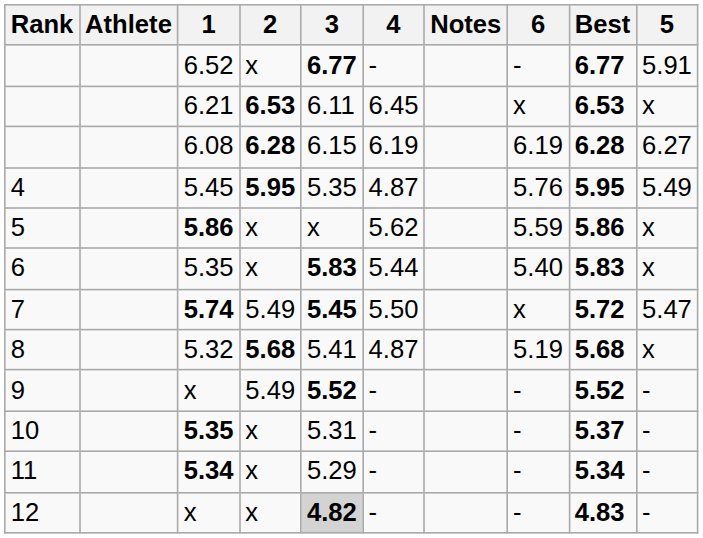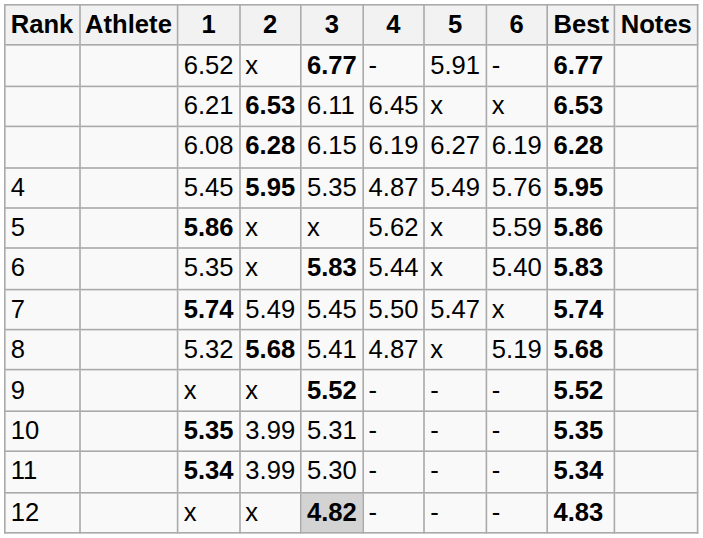 <table class="wikitable sortable" style="text-align:left">
 <tr>
 <th>Rank</th>
 <th>Athlete</th>
 <th>1</th>
 <th>2</th>
 <th>3</th>
 <th>4</th>
-<th>Notes</th>
+<th>5</th>
 <th>6</th>
 <th>Best</th>
-<th>5</th>
+<th>Notes</th>
 </tr>
 <tr>
 <td></td>
 <td></td>
 <td>6.52</td>
 <td>x</td>
 <td><strong>6.77</strong></td>
 <td>-</td>
-<td></td>
+<td>5.91</td>
 <td>-</td>
 <td><strong>6.77</strong></td>
-<td>5.91</td>
+<td></td>
 </tr>
 <tr>
 <td></td>
 <td></td>
 <td>6.21</td>
 <td><strong>6.53</strong></td>
 <td>6.11</td>
 <td>6.45</td>
-<td></td>
+<td>x</td>
 <td>x</td>
 <td><strong>6.53</strong></td>
-<td>x</td>
+<td></td>
 </tr>
 <tr>
 <td></td>
 <td></td>
 <td>6.08</td>
 <td><strong>6.28</strong></td>
 <td>6.15</td>
 <td>6.19</td>
-<td></td>
+<td>6.27</td>
 <td>6.19</td>
 <td><strong>6.28</strong></td>
-<td>6.27</td>
+<td></td>
 </tr>
 <tr>
 <td>4</td>
 <td></td>
 <td>5.45</td>
 <td><strong>5.95</strong></td>
 <td>5.35</td>
 <td>4.87</td>
-<td></td>
+<td>5.49</td>
 <td>5.76</td>
 <td><strong>5.95</strong></td>
-<td>5.49</td>
+<td></td>
 </tr>
 <tr>
 <td>5</td>
 <td></td>
 <td><strong>5.86</strong></td>
 <td>x</td>
 <td>x</td>
 <td>5.62</td>
-<td></td>
+<td>x</td>
 <td>5.59</td>
 <td><strong>5.86</strong></td>
-<td>x</td>
+<td></td>
 </tr>
 <tr>
 <td>6</td>
 <td></td>
 <td>5.35</td>
 <td>x</td>
 <td><strong>5.83</strong></td>
 <td>5.44</td>
-<td></td>
+<td>x</td>
 <td>5.40</td>
 <td><strong>5.83</strong></td>
-<td>x</td>
+<td></td>
 </tr>
 <tr>
 <td>7</td>
 <td></td>
 <td><strong>5.74</strong></td>
 <td>5.49</td>
-<td><strong>5.45</strong></td>
+<td>5.45</td>
 <td>5.50</td>
+<td>5.47</td>
+<td>x</td>
+<td><strong>5.74</strong></td>
 <td></td>
-<td>x</td>
-<td><strong>5.72</strong></td>
-<td>5.47</td>
 </tr>
 <tr>
 <td>8</td>
 <td></td>
 <td>5.32</td>
 <td><strong>5.68</strong></td>
 <td>5.41</td>
 <td>4.87</td>
-<td></td>
+<td>x</td>
 <td>5.19</td>
 <td><strong>5.68</strong></td>
-<td>x</td>
+<td></td>
 </tr>
 <tr>
 <td>9</td>
 <td></td>
 <td>x</td>
-<td>5.49</td>
+<td>x</td>
 <td><strong>5.52</strong></td>
 <td>-</td>
-<td></td>
+<td>-</td>
 <td>-</td>
 <td><strong>5.52</strong></td>
-<td>-</td>
+<td></td>
 </tr>
 <tr>
 <td>10</td>
 <td></td>
 <td><strong>5.35</strong></td>
-<td>x</td>
+<td>3.99</td>
 <td>5.31</td>
 <td>-</td>
+<td>-</td>
+<td>-</td>
+<td><strong>5.35</strong></td>
 <td></td>
-<td>-</td>
-<td><strong>5.37</strong></td>
-<td>-</td>
 </tr>
 <tr>
 <td>11</td>
 <td></td>
 <td><strong>5.34</strong></td>
-<td>x</td>
-<td>5.29</td>
+<td>3.99</td>
+<td>5.30</td>
 <td>-</td>
-<td></td>
+<td>-</td>
 <td>-</td>
 <td><strong>5.34</strong></td>
-<td>-</td>
+<td></td>
 </tr>
 <tr>
 <td>12</td>
 <td></td>
 <td>x</td>
 <td>x</td>
 <td style="background: lightgrey;"><strong>4.82</strong></td>
 <td>-</td>
-<td></td>
+<td>-</td>
 <td>-</td>
 <td><strong>4.83</strong></td>
-<td>-</td>
+<td></td>
 </tr>
 </table>
